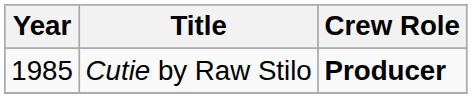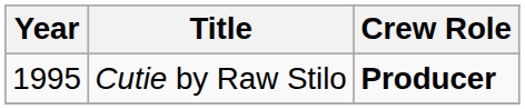 <table class="wikitable">
 <tr>
 <th>Year</th>
 <th>Title</th>
 <th>Crew Role</th>
 </tr>
 <tr>
-<td>1985</td>
+<td>1995</td>
 <td><em>Cutie</em> by Raw Stilo</td>
 <td><strong>Producer</strong></td>
 </tr>
 <tr>
 </tr>
 </table>
